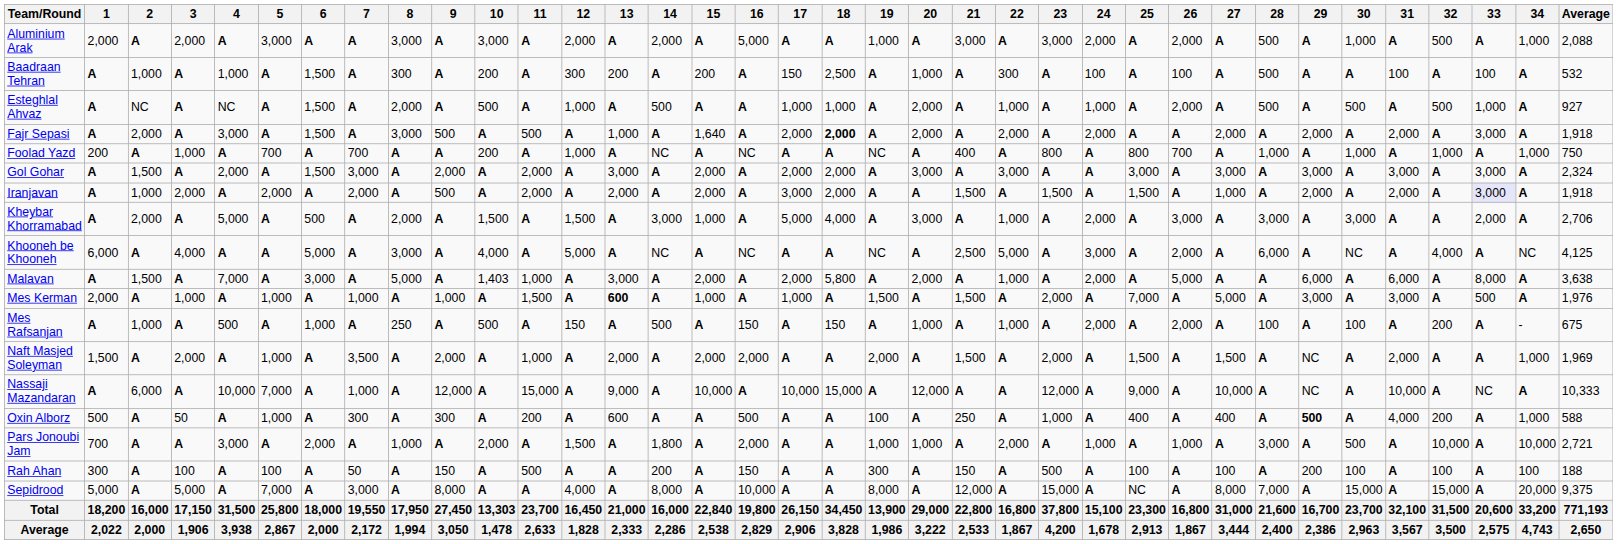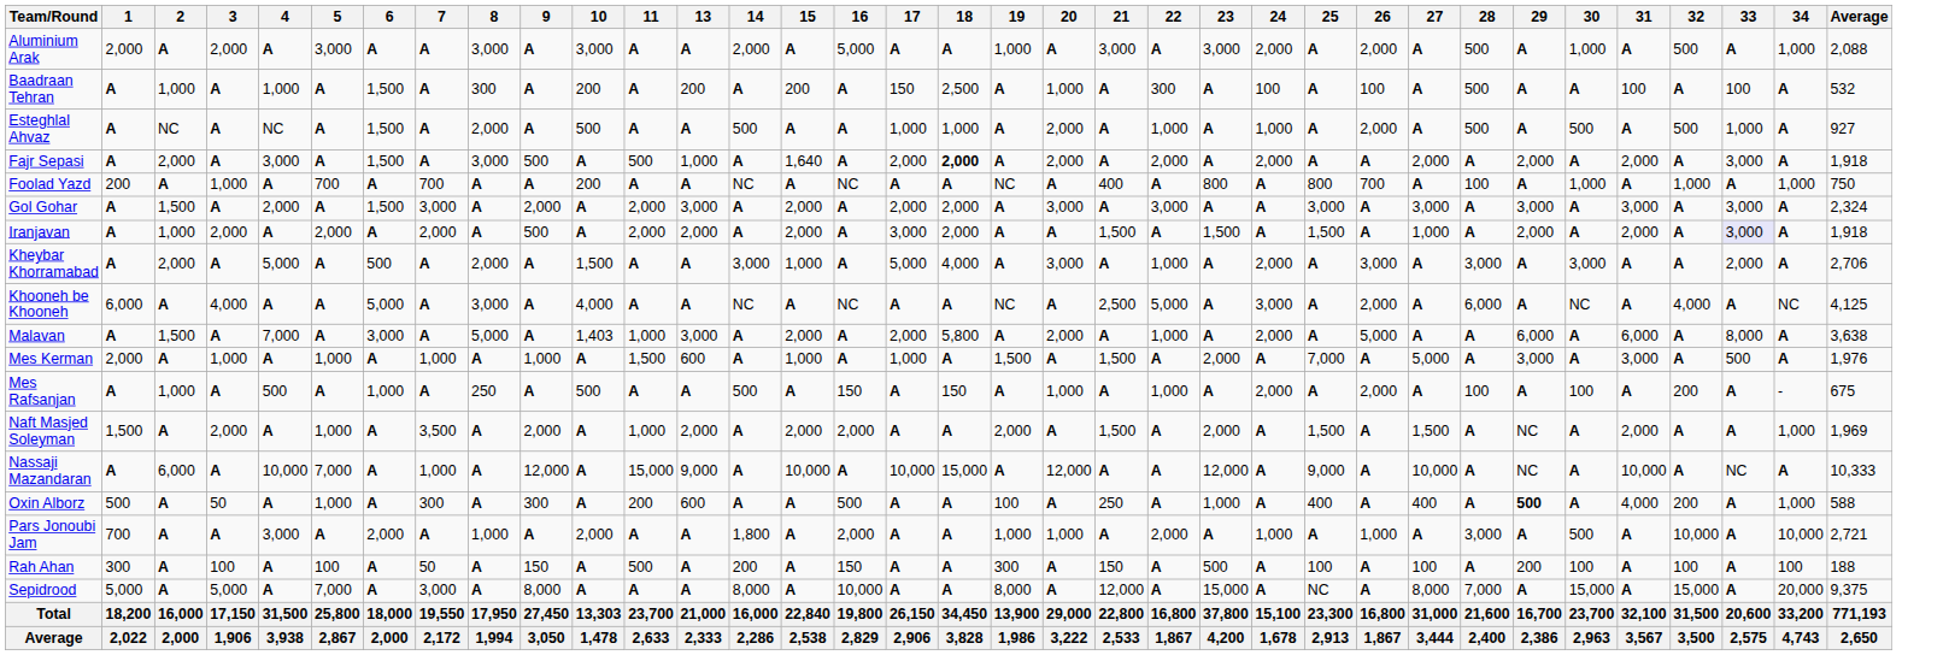 <table class="wikitable sortable">
 <tr>
 <th rowspan="1">Team/Round</th>
 <th>1</th>
 <th>2</th>
 <th>3</th>
 <th>4</th>
 <th>5</th>
 <th>6</th>
 <th>7</th>
 <th>8</th>
 <th>9</th>
 <th>10</th>
 <th>11</th>
-<th>12</th>
 <th>13</th>
 <th>14</th>
 <th>15</th>
 <th>16</th>
 <th>17</th>
 <th>18</th>
 <th>19</th>
 <th>20</th>
 <th>21</th>
 <th>22</th>
 <th>23</th>
 <th>24</th>
 <th>25</th>
 <th>26</th>
 <th>27</th>
 <th>28</th>
 <th>29</th>
 <th>30</th>
 <th>31</th>
 <th>32</th>
 <th>33</th>
 <th>34</th>
 <th>Average</th>
 </tr>
 <tr>
 <td><a href='#'>Aluminium Arak</a></td>
 <td>2,000</td>
 <td><strong>A</strong></td>
 <td>2,000</td>
 <td><strong>A</strong></td>
 <td>3,000</td>
 <td><strong>A</strong></td>
 <td><strong>A</strong></td>
 <td>3,000</td>
 <td><strong>A</strong></td>
 <td>3,000</td>
 <td><strong>A</strong></td>
-<td>2,000</td>
 <td><strong>A</strong></td>
 <td>2,000</td>
 <td><strong>A</strong></td>
 <td>5,000</td>
 <td><strong>A</strong></td>
 <td><strong>A</strong></td>
 <td>1,000</td>
 <td><strong>A</strong></td>
 <td>3,000</td>
 <td><strong>A</strong></td>
 <td>3,000</td>
 <td>2,000</td>
 <td><strong>A</strong></td>
 <td>2,000</td>
 <td><strong>A</strong></td>
 <td>500</td>
 <td><strong>A</strong></td>
 <td>1,000</td>
 <td><strong>A</strong></td>
 <td>500</td>
 <td><strong>A</strong></td>
 <td>1,000</td>
 <td>2,088</td>
 </tr>
 <tr>
 <td><a href='#'>Baadraan Tehran</a></td>
 <td><strong>A</strong></td>
 <td>1,000</td>
 <td><strong>A</strong></td>
 <td>1,000</td>
 <td><strong>A</strong></td>
 <td>1,500</td>
 <td><strong>A</strong></td>
 <td>300</td>
 <td><strong>A</strong></td>
 <td>200</td>
 <td><strong>A</strong></td>
-<td>300</td>
 <td>200</td>
 <td><strong>A</strong></td>
 <td>200</td>
 <td><strong>A</strong></td>
 <td>150</td>
 <td>2,500</td>
 <td><strong>A</strong></td>
 <td>1,000</td>
 <td><strong>A</strong></td>
 <td>300</td>
 <td><strong>A</strong></td>
 <td>100</td>
 <td><strong>A</strong></td>
 <td>100</td>
 <td><strong>A</strong></td>
 <td>500</td>
 <td><strong>A</strong></td>
 <td><strong>A</strong></td>
 <td>100</td>
 <td><strong>A</strong></td>
 <td>100</td>
 <td><strong>A</strong></td>
 <td>532</td>
 </tr>
 <tr>
 <td><a href='#'>Esteghlal Ahvaz</a></td>
 <td><strong>A</strong></td>
 <td>NC</td>
 <td><strong>A</strong></td>
 <td>NC</td>
 <td><strong>A</strong></td>
 <td>1,500</td>
 <td><strong>A</strong></td>
 <td>2,000</td>
 <td><strong>A</strong></td>
 <td>500</td>
 <td><strong>A</strong></td>
-<td>1,000</td>
 <td><strong>A</strong></td>
 <td>500</td>
 <td><strong>A</strong></td>
 <td><strong>A</strong></td>
 <td>1,000</td>
 <td>1,000</td>
 <td><strong>A</strong></td>
 <td>2,000</td>
 <td><strong>A</strong></td>
 <td>1,000</td>
 <td><strong>A</strong></td>
 <td>1,000</td>
 <td><strong>A</strong></td>
 <td>2,000</td>
 <td><strong>A</strong></td>
 <td>500</td>
 <td><strong>A</strong></td>
 <td>500</td>
 <td><strong>A</strong></td>
 <td>500</td>
 <td>1,000</td>
 <td><strong>A</strong></td>
 <td>927</td>
 </tr>
 <tr>
 <td><a href='#'>Fajr Sepasi</a></td>
 <td><strong>A</strong></td>
 <td>2,000</td>
 <td><strong>A</strong></td>
 <td>3,000</td>
 <td><strong>A</strong></td>
 <td>1,500</td>
 <td><strong>A</strong></td>
 <td>3,000</td>
 <td>500</td>
 <td><strong>A</strong></td>
 <td>500</td>
-<td><strong>A</strong></td>
 <td>1,000</td>
 <td><strong>A</strong></td>
 <td>1,640</td>
 <td><strong>A</strong></td>
 <td>2,000</td>
 <td><strong>2,000</strong></td>
 <td><strong>A</strong></td>
 <td>2,000</td>
 <td><strong>A</strong></td>
 <td>2,000</td>
 <td><strong>A</strong></td>
 <td>2,000</td>
 <td><strong>A</strong></td>
 <td><strong>A</strong></td>
 <td>2,000</td>
 <td><strong>A</strong></td>
 <td>2,000</td>
 <td><strong>A</strong></td>
 <td>2,000</td>
 <td><strong>A</strong></td>
 <td>3,000</td>
 <td><strong>A</strong></td>
 <td>1,918</td>
 </tr>
 <tr>
 <td><a href='#'>Foolad Yazd</a></td>
 <td>200</td>
 <td><strong>A</strong></td>
 <td>1,000</td>
 <td><strong>A</strong></td>
 <td>700</td>
 <td><strong>A</strong></td>
 <td>700</td>
 <td><strong>A</strong></td>
 <td><strong>A</strong></td>
 <td>200</td>
 <td><strong>A</strong></td>
-<td>1,000</td>
 <td><strong>A</strong></td>
 <td>NC</td>
 <td><strong>A</strong></td>
 <td>NC</td>
 <td><strong>A</strong></td>
 <td><strong>A</strong></td>
 <td>NC</td>
 <td><strong>A</strong></td>
 <td>400</td>
 <td><strong>A</strong></td>
 <td>800</td>
 <td><strong>A</strong></td>
 <td>800</td>
 <td>700</td>
 <td><strong>A</strong></td>
-<td>1,000</td>
+<td>100</td>
 <td><strong>A</strong></td>
 <td>1,000</td>
 <td><strong>A</strong></td>
 <td>1,000</td>
 <td><strong>A</strong></td>
 <td>1,000</td>
 <td>750</td>
 </tr>
 <tr>
 <td><a href='#'>Gol Gohar</a></td>
 <td><strong>A</strong></td>
 <td>1,500</td>
 <td><strong>A</strong></td>
 <td>2,000</td>
 <td><strong>A</strong></td>
 <td>1,500</td>
 <td>3,000</td>
 <td><strong>A</strong></td>
 <td>2,000</td>
 <td><strong>A</strong></td>
 <td>2,000</td>
-<td><strong>A</strong></td>
 <td>3,000</td>
 <td><strong>A</strong></td>
 <td>2,000</td>
 <td><strong>A</strong></td>
 <td>2,000</td>
 <td>2,000</td>
 <td><strong>A</strong></td>
 <td>3,000</td>
 <td><strong>A</strong></td>
 <td>3,000</td>
 <td><strong>A</strong></td>
 <td><strong>A</strong></td>
 <td>3,000</td>
 <td><strong>A</strong></td>
 <td>3,000</td>
 <td><strong>A</strong></td>
 <td>3,000</td>
 <td><strong>A</strong></td>
 <td>3,000</td>
 <td><strong>A</strong></td>
 <td>3,000</td>
 <td><strong>A</strong></td>
 <td>2,324</td>
 </tr>
 <tr>
 <td><a href='#'>Iranjavan</a></td>
 <td><strong>A</strong></td>
 <td>1,000</td>
 <td>2,000</td>
 <td><strong>A</strong></td>
 <td>2,000</td>
 <td><strong>A</strong></td>
 <td>2,000</td>
 <td><strong>A</strong></td>
 <td>500</td>
 <td><strong>A</strong></td>
 <td>2,000</td>
-<td><strong>A</strong></td>
 <td>2,000</td>
 <td><strong>A</strong></td>
 <td>2,000</td>
 <td><strong>A</strong></td>
 <td>3,000</td>
 <td>2,000</td>
 <td><strong>A</strong></td>
 <td><strong>A</strong></td>
 <td>1,500</td>
 <td><strong>A</strong></td>
 <td>1,500</td>
 <td><strong>A</strong></td>
 <td>1,500</td>
 <td><strong>A</strong></td>
 <td>1,000</td>
 <td><strong>A</strong></td>
 <td>2,000</td>
 <td><strong>A</strong></td>
 <td>2,000</td>
 <td><strong>A</strong></td>
 <td style="background: lavender;">3,000</td>
 <td><strong>A</strong></td>
 <td>1,918</td>
 </tr>
 <tr>
 <td><a href='#'>Kheybar Khorramabad</a></td>
 <td><strong>A</strong></td>
 <td>2,000</td>
 <td><strong>A</strong></td>
 <td>5,000</td>
 <td><strong>A</strong></td>
 <td>500</td>
 <td><strong>A</strong></td>
 <td>2,000</td>
 <td><strong>A</strong></td>
 <td>1,500</td>
 <td><strong>A</strong></td>
-<td>1,500</td>
 <td><strong>A</strong></td>
 <td>3,000</td>
 <td>1,000</td>
 <td><strong>A</strong></td>
 <td>5,000</td>
 <td>4,000</td>
 <td><strong>A</strong></td>
 <td>3,000</td>
 <td><strong>A</strong></td>
 <td>1,000</td>
 <td><strong>A</strong></td>
 <td>2,000</td>
 <td><strong>A</strong></td>
 <td>3,000</td>
 <td><strong>A</strong></td>
 <td>3,000</td>
 <td><strong>A</strong></td>
 <td>3,000</td>
 <td><strong>A</strong></td>
 <td><strong>A</strong></td>
 <td>2,000</td>
 <td><strong>A</strong></td>
 <td>2,706</td>
 </tr>
 <tr>
 <td><a href='#'>Khooneh be Khooneh</a></td>
 <td>6,000</td>
 <td><strong>A</strong></td>
 <td>4,000</td>
 <td><strong>A</strong></td>
 <td><strong>A</strong></td>
 <td>5,000</td>
 <td><strong>A</strong></td>
 <td>3,000</td>
 <td><strong>A</strong></td>
 <td>4,000</td>
 <td><strong>A</strong></td>
-<td>5,000</td>
 <td><strong>A</strong></td>
 <td>NC</td>
 <td><strong>A</strong></td>
 <td>NC</td>
 <td><strong>A</strong></td>
 <td><strong>A</strong></td>
 <td>NC</td>
 <td><strong>A</strong></td>
 <td>2,500</td>
 <td>5,000</td>
 <td><strong>A</strong></td>
 <td>3,000</td>
 <td><strong>A</strong></td>
 <td>2,000</td>
 <td><strong>A</strong></td>
 <td>6,000</td>
 <td><strong>A</strong></td>
 <td>NC</td>
 <td><strong>A</strong></td>
 <td>4,000</td>
 <td><strong>A</strong></td>
 <td>NC</td>
 <td>4,125</td>
 </tr>
 <tr>
 <td><a href='#'>Malavan</a></td>
 <td><strong>A</strong></td>
 <td>1,500</td>
 <td><strong>A</strong></td>
 <td>7,000</td>
 <td><strong>A</strong></td>
 <td>3,000</td>
 <td><strong>A</strong></td>
 <td>5,000</td>
 <td><strong>A</strong></td>
 <td>1,403</td>
 <td>1,000</td>
-<td><strong>A</strong></td>
 <td>3,000</td>
 <td><strong>A</strong></td>
 <td>2,000</td>
 <td><strong>A</strong></td>
 <td>2,000</td>
 <td>5,800</td>
 <td><strong>A</strong></td>
 <td>2,000</td>
 <td><strong>A</strong></td>
 <td>1,000</td>
 <td><strong>A</strong></td>
 <td>2,000</td>
 <td><strong>A</strong></td>
 <td>5,000</td>
 <td><strong>A</strong></td>
 <td><strong>A</strong></td>
 <td>6,000</td>
 <td><strong>A</strong></td>
 <td>6,000</td>
 <td><strong>A</strong></td>
 <td>8,000</td>
 <td><strong>A</strong></td>
 <td>3,638</td>
 </tr>
 <tr>
 <td><a href='#'>Mes Kerman</a></td>
 <td>2,000</td>
 <td><strong>A</strong></td>
 <td>1,000</td>
 <td><strong>A</strong></td>
 <td>1,000</td>
 <td><strong>A</strong></td>
 <td>1,000</td>
 <td><strong>A</strong></td>
 <td>1,000</td>
 <td><strong>A</strong></td>
 <td>1,500</td>
-<td><strong>A</strong></td>
-<td><strong>600</strong></td>
+<td>600</td>
 <td><strong>A</strong></td>
 <td>1,000</td>
 <td><strong>A</strong></td>
 <td>1,000</td>
 <td><strong>A</strong></td>
 <td>1,500</td>
 <td><strong>A</strong></td>
 <td>1,500</td>
 <td><strong>A</strong></td>
 <td>2,000</td>
 <td><strong>A</strong></td>
 <td>7,000</td>
 <td><strong>A</strong></td>
 <td>5,000</td>
 <td><strong>A</strong></td>
 <td>3,000</td>
 <td><strong>A</strong></td>
 <td>3,000</td>
 <td><strong>A</strong></td>
 <td>500</td>
 <td><strong>A</strong></td>
 <td>1,976</td>
 </tr>
 <tr>
 <td><a href='#'>Mes Rafsanjan</a></td>
 <td><strong>A</strong></td>
 <td>1,000</td>
 <td><strong>A</strong></td>
 <td>500</td>
 <td><strong>A</strong></td>
 <td>1,000</td>
 <td><strong>A</strong></td>
 <td>250</td>
 <td><strong>A</strong></td>
 <td>500</td>
 <td><strong>A</strong></td>
-<td>150</td>
 <td><strong>A</strong></td>
 <td>500</td>
 <td><strong>A</strong></td>
 <td>150</td>
 <td><strong>A</strong></td>
 <td>150</td>
 <td><strong>A</strong></td>
 <td>1,000</td>
 <td><strong>A</strong></td>
 <td>1,000</td>
 <td><strong>A</strong></td>
 <td>2,000</td>
 <td><strong>A</strong></td>
 <td>2,000</td>
 <td><strong>A</strong></td>
 <td>100</td>
 <td><strong>A</strong></td>
 <td>100</td>
 <td><strong>A</strong></td>
 <td>200</td>
 <td><strong>A</strong></td>
 <td>-</td>
 <td>675</td>
 </tr>
 <tr>
 <td><a href='#'>Naft Masjed Soleyman</a></td>
 <td>1,500</td>
 <td><strong>A</strong></td>
 <td>2,000</td>
 <td><strong>A</strong></td>
 <td>1,000</td>
 <td><strong>A</strong></td>
 <td>3,500</td>
 <td><strong>A</strong></td>
 <td>2,000</td>
 <td><strong>A</strong></td>
 <td>1,000</td>
-<td><strong>A</strong></td>
 <td>2,000</td>
 <td><strong>A</strong></td>
 <td>2,000</td>
 <td>2,000</td>
 <td><strong>A</strong></td>
 <td><strong>A</strong></td>
 <td>2,000</td>
 <td><strong>A</strong></td>
 <td>1,500</td>
 <td><strong>A</strong></td>
 <td>2,000</td>
 <td><strong>A</strong></td>
 <td>1,500</td>
 <td><strong>A</strong></td>
 <td>1,500</td>
 <td><strong>A</strong></td>
 <td>NC</td>
 <td><strong>A</strong></td>
 <td>2,000</td>
 <td><strong>A</strong></td>
 <td><strong>A</strong></td>
 <td>1,000</td>
 <td>1,969</td>
 </tr>
 <tr>
 <td><a href='#'>Nassaji Mazandaran</a></td>
 <td><strong>A</strong></td>
 <td>6,000</td>
 <td><strong>A</strong></td>
 <td>10,000</td>
 <td>7,000</td>
 <td><strong>A</strong></td>
 <td>1,000</td>
 <td><strong>A</strong></td>
 <td>12,000</td>
 <td><strong>A</strong></td>
 <td>15,000</td>
-<td><strong>A</strong></td>
 <td>9,000</td>
 <td><strong>A</strong></td>
 <td>10,000</td>
 <td><strong>A</strong></td>
 <td>10,000</td>
 <td>15,000</td>
 <td><strong>A</strong></td>
 <td>12,000</td>
 <td><strong>A</strong></td>
 <td><strong>A</strong></td>
 <td>12,000</td>
 <td><strong>A</strong></td>
 <td>9,000</td>
 <td><strong>A</strong></td>
 <td>10,000</td>
 <td><strong>A</strong></td>
 <td>NC</td>
 <td><strong>A</strong></td>
 <td>10,000</td>
 <td><strong>A</strong></td>
 <td>NC</td>
 <td><strong>A</strong></td>
 <td>10,333</td>
 </tr>
 <tr>
 <td><a href='#'>Oxin Alborz</a></td>
 <td>500</td>
 <td><strong>A</strong></td>
 <td>50</td>
 <td><strong>A</strong></td>
 <td>1,000</td>
 <td><strong>A</strong></td>
 <td>300</td>
 <td><strong>A</strong></td>
 <td>300</td>
 <td><strong>A</strong></td>
 <td>200</td>
-<td><strong>A</strong></td>
 <td>600</td>
 <td><strong>A</strong></td>
 <td><strong>A</strong></td>
 <td>500</td>
 <td><strong>A</strong></td>
 <td><strong>A</strong></td>
 <td>100</td>
 <td><strong>A</strong></td>
 <td>250</td>
 <td><strong>A</strong></td>
 <td>1,000</td>
 <td><strong>A</strong></td>
 <td>400</td>
 <td><strong>A</strong></td>
 <td>400</td>
 <td><strong>A</strong></td>
 <td><strong>500</strong></td>
 <td><strong>A</strong></td>
 <td>4,000</td>
 <td>200</td>
 <td><strong>A</strong></td>
 <td>1,000</td>
 <td>588</td>
 </tr>
 <tr>
 <td><a href='#'>Pars Jonoubi Jam</a></td>
 <td>700</td>
 <td><strong>A</strong></td>
 <td><strong>A</strong></td>
 <td>3,000</td>
 <td><strong>A</strong></td>
 <td>2,000</td>
 <td><strong>A</strong></td>
 <td>1,000</td>
 <td><strong>A</strong></td>
 <td>2,000</td>
 <td><strong>A</strong></td>
-<td>1,500</td>
 <td><strong>A</strong></td>
 <td>1,800</td>
 <td><strong>A</strong></td>
 <td>2,000</td>
 <td><strong>A</strong></td>
 <td><strong>A</strong></td>
 <td>1,000</td>
 <td>1,000</td>
 <td><strong>A</strong></td>
 <td>2,000</td>
 <td><strong>A</strong></td>
 <td>1,000</td>
 <td><strong>A</strong></td>
 <td>1,000</td>
 <td><strong>A</strong></td>
 <td>3,000</td>
 <td><strong>A</strong></td>
 <td>500</td>
 <td><strong>A</strong></td>
 <td>10,000</td>
 <td><strong>A</strong></td>
 <td>10,000</td>
 <td>2,721</td>
 </tr>
 <tr>
 <td><a href='#'>Rah Ahan</a></td>
 <td>300</td>
 <td><strong>A</strong></td>
 <td>100</td>
 <td><strong>A</strong></td>
 <td>100</td>
 <td><strong>A</strong></td>
 <td>50</td>
 <td><strong>A</strong></td>
 <td>150</td>
 <td><strong>A</strong></td>
 <td>500</td>
 <td><strong>A</strong></td>
-<td><strong>A</strong></td>
 <td>200</td>
 <td><strong>A</strong></td>
 <td>150</td>
 <td><strong>A</strong></td>
 <td><strong>A</strong></td>
 <td>300</td>
 <td><strong>A</strong></td>
 <td>150</td>
 <td><strong>A</strong></td>
 <td>500</td>
 <td><strong>A</strong></td>
 <td>100</td>
 <td><strong>A</strong></td>
 <td>100</td>
 <td><strong>A</strong></td>
 <td>200</td>
 <td>100</td>
 <td><strong>A</strong></td>
 <td>100</td>
 <td><strong>A</strong></td>
 <td>100</td>
 <td>188</td>
 </tr>
 <tr>
 <td><a href='#'>Sepidrood</a></td>
 <td>5,000</td>
 <td><strong>A</strong></td>
 <td>5,000</td>
 <td><strong>A</strong></td>
 <td>7,000</td>
 <td><strong>A</strong></td>
 <td>3,000</td>
 <td><strong>A</strong></td>
 <td>8,000</td>
 <td><strong>A</strong></td>
 <td><strong>A</strong></td>
-<td>4,000</td>
 <td><strong>A</strong></td>
 <td>8,000</td>
 <td><strong>A</strong></td>
 <td>10,000</td>
 <td><strong>A</strong></td>
 <td><strong>A</strong></td>
 <td>8,000</td>
 <td><strong>A</strong></td>
 <td>12,000</td>
 <td><strong>A</strong></td>
 <td>15,000</td>
 <td><strong>A</strong></td>
 <td>NC</td>
 <td><strong>A</strong></td>
 <td>8,000</td>
 <td>7,000</td>
 <td><strong>A</strong></td>
 <td>15,000</td>
 <td><strong>A</strong></td>
 <td>15,000</td>
 <td><strong>A</strong></td>
 <td>20,000</td>
 <td>9,375</td>
 </tr>
 <tr>
 <th>Total</th>
 <th>18,200</th>
 <th>16,000</th>
 <th>17,150</th>
 <th>31,500</th>
 <th>25,800</th>
 <th>18,000</th>
 <th>19,550</th>
 <th>17,950</th>
 <th>27,450</th>
 <th>13,303</th>
 <th>23,700</th>
-<th>16,450</th>
 <th>21,000</th>
 <th>16,000</th>
 <th>22,840</th>
 <th>19,800</th>
 <th>26,150</th>
 <th>34,450</th>
 <th>13,900</th>
 <th>29,000</th>
 <th>22,800</th>
 <th>16,800</th>
 <th>37,800</th>
 <th>15,100</th>
 <th>23,300</th>
 <th>16,800</th>
 <th>31,000</th>
 <th>21,600</th>
 <th>16,700</th>
 <th>23,700</th>
 <th>32,100</th>
 <th>31,500</th>
 <th>20,600</th>
 <th>33,200</th>
 <th>771,193</th>
 </tr>
 <tr>
 <th>Average</th>
 <th>2,022</th>
 <th>2,000</th>
 <th>1,906</th>
 <th>3,938</th>
 <th>2,867</th>
 <th>2,000</th>
 <th>2,172</th>
 <th>1,994</th>
 <th>3,050</th>
 <th>1,478</th>
 <th>2,633</th>
-<th>1,828</th>
 <th>2,333</th>
 <th>2,286</th>
 <th>2,538</th>
 <th>2,829</th>
 <th>2,906</th>
 <th>3,828</th>
 <th>1,986</th>
 <th>3,222</th>
 <th>2,533</th>
 <th>1,867</th>
 <th>4,200</th>
 <th>1,678</th>
 <th>2,913</th>
 <th>1,867</th>
 <th>3,444</th>
 <th>2,400</th>
 <th>2,386</th>
 <th>2,963</th>
 <th>3,567</th>
 <th>3,500</th>
 <th>2,575</th>
 <th>4,743</th>
 <th>2,650</th>
 </tr>
 </table>
